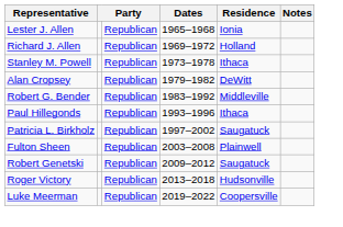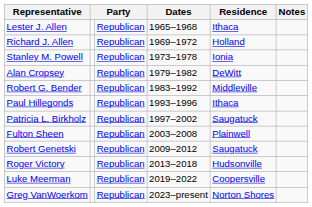 <table class=wikitable>
 <tr valign=bottom>
 <th>Representative</th>
 <th colspan="2">Party</th>
 <th>Dates</th>
 <th>Residence</th>
 <th>Notes</th>
 </tr>
 <tr>
 <td><a href='#'>Lester J. Allen</a></td>
 <td bgcolor=></td>
 <td><a href='#'>Republican</a></td>
 <td>1965–1968</td>
-<td><a href='#'>Ionia</a></td>
+<td><a href='#'>Ithaca</a></td>
 <td></td>
 </tr>
 <tr>
 <td><a href='#'>Richard J. Allen</a></td>
 <td bgcolor=></td>
 <td><a href='#'>Republican</a></td>
 <td>1969–1972</td>
 <td><a href='#'>Holland</a></td>
 <td></td>
 </tr>
 <tr>
 <td><a href='#'>Stanley M. Powell</a></td>
 <td bgcolor=></td>
 <td><a href='#'>Republican</a></td>
 <td>1973–1978</td>
-<td><a href='#'>Ithaca</a></td>
+<td><a href='#'>Ionia</a></td>
 <td></td>
 </tr>
 <tr>
 <td><a href='#'>Alan Cropsey</a></td>
 <td bgcolor=></td>
 <td><a href='#'>Republican</a></td>
 <td>1979–1982</td>
 <td><a href='#'>DeWitt</a></td>
 <td></td>
 </tr>
 <tr>
 <td><a href='#'>Robert G. Bender</a></td>
 <td bgcolor=></td>
 <td><a href='#'>Republican</a></td>
 <td>1983–1992</td>
 <td><a href='#'>Middleville</a></td>
 <td></td>
 </tr>
 <tr>
 <td><a href='#'>Paul Hillegonds</a></td>
 <td bgcolor=></td>
 <td><a href='#'>Republican</a></td>
 <td>1993–1996</td>
 <td><a href='#'>Ithaca</a></td>
 <td></td>
 </tr>
 <tr>
 <td><a href='#'>Patricia L. Birkholz</a></td>
 <td bgcolor=></td>
 <td><a href='#'>Republican</a></td>
 <td>1997–2002</td>
 <td><a href='#'>Saugatuck</a></td>
 <td></td>
 </tr>
 <tr>
 <td><a href='#'>Fulton Sheen</a></td>
 <td bgcolor=></td>
 <td><a href='#'>Republican</a></td>
 <td>2003–2008</td>
 <td><a href='#'>Plainwell</a></td>
 <td></td>
 </tr>
 <tr>
 <td><a href='#'>Robert Genetski</a></td>
 <td bgcolor=></td>
 <td><a href='#'>Republican</a></td>
 <td>2009–2012</td>
 <td><a href='#'>Saugatuck</a></td>
 <td></td>
 </tr>
 <tr>
 <td><a href='#'>Roger Victory</a></td>
 <td bgcolor=></td>
 <td><a href='#'>Republican</a></td>
 <td>2013–2018</td>
 <td><a href='#'>Hudsonville</a></td>
 <td></td>
 </tr>
 <tr>
 <td><a href='#'>Luke Meerman</a></td>
 <td bgcolor=></td>
 <td><a href='#'>Republican</a></td>
 <td>2019–2022</td>
 <td><a href='#'>Coopersville</a></td>
 <td></td>
 </tr>
+<tr>
+<td><a href='#'>Greg VanWoerkom</a></td>
+<td bgcolor=></td>
+<td><a href='#'>Republican</a></td>
+<td>2023–present</td>
+<td><a href='#'>Norton Shores</a></td>
+<td></td>
+</tr>
 </table>
